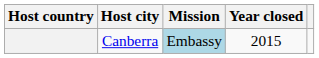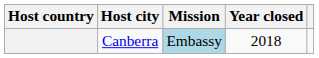 <table class="wikitable plainrowheaders" style="text-align:center;">
 <tr>
 <th scope="col">Host country</th>
 <th scope="col">Host city</th>
 <th scope="col">Mission</th>
 <th scope="col">Year closed</th>
 <th scope="col"></th>
 </tr>
 <tr>
 <th scope="row"></th>
 <td><a href='#'>Canberra</a></td>
 <td style="background: lightblue;">Embassy</td>
-<td>2015</td>
+<td>2018</td>
 <td></td>
 </tr>
 </table>
